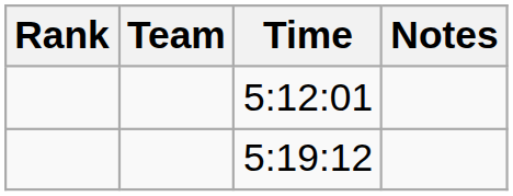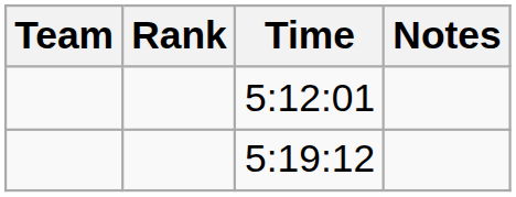 <table class="wikitable sortable" style="text-align:center">
 <tr>
+<th>Team</th>
 <th>Rank</th>
-<th>Team</th>
 <th>Time</th>
 <th>Notes</th>
 </tr>
 <tr>
+<td align=left></td>
 <td></td>
-<td align=left></td>
 <td>5:12:01</td>
 <td></td>
 </tr>
 <tr>
+<td align=left></td>
 <td></td>
-<td align=left></td>
 <td>5:19:12</td>
 <td></td>
 </tr>
 </table>
